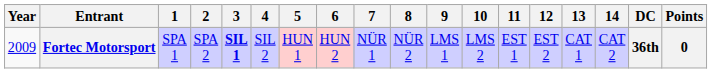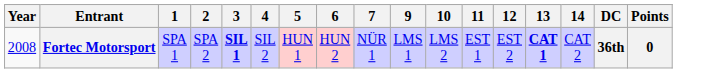 <table class="wikitable" style="text-align:center; font-size:85%">
 <tr>
 <th>Year</th>
 <th>Entrant</th>
 <th>1</th>
 <th>2</th>
 <th>3</th>
 <th>4</th>
 <th>5</th>
 <th>6</th>
 <th>7</th>
-<th>8</th>
 <th>9</th>
 <th>10</th>
 <th>11</th>
 <th>12</th>
 <th>13</th>
 <th>14</th>
 <th>DC</th>
 <th>Points</th>
 </tr>
 <tr>
-<td><a href='#'>2009</a></td>
+<td><a href='#'>2008</a></td>
 <th nowrap><a href='#'>Fortec Motorsport</a></th>
 <td style="background:#cfcfff;"><a href='#'>SPA<br>1</a><br></td>
 <td style="background:#cfcfff;"><a href='#'>SPA<br>2</a><br></td>
 <td style="background:#cfcfff;"><strong><a href='#'>SIL<br>1</a><br></strong></td>
 <td style="background:#cfcfff;"><a href='#'>SIL<br>2</a><br></td>
 <td style="background:#ffcfcf;"><a href='#'>HUN<br>1</a><br></td>
 <td style="background:#ffcfcf;"><a href='#'>HUN<br>2</a><br></td>
 <td style="background:#cfcfff;"><a href='#'>NÜR<br>1</a><br></td>
-<td style="background:#cfcfff;"><a href='#'>NÜR<br>2</a><br></td>
 <td style="background:#cfcfff;"><a href='#'>LMS<br>1</a><br></td>
 <td style="background:#cfcfff;"><a href='#'>LMS<br>2</a><br></td>
 <td style="background:#cfcfff;"><a href='#'>EST<br>1</a><br></td>
 <td style="background:#cfcfff;"><a href='#'>EST<br>2</a><br></td>
-<td style="background:#cfcfff;"><a href='#'>CAT<br>1</a><br></td>
+<td style="background:#cfcfff;"><strong><a href='#'>CAT<br>1</a><br></strong></td>
 <td style="background:#cfcfff;"><a href='#'>CAT<br>2</a><br></td>
 <th>36th</th>
 <th>0</th>
 </tr>
 </table>
